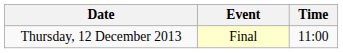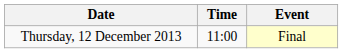 <table class = "wikitable" style="text-align:center;">
 <tr>
 <th width=220>Date</th>
+<th width=50>Time</th>
 <th width=100>Event</th>
-<th width=50>Time</th>
 </tr>
 <tr>
 <td>Thursday, 12 December 2013</td>
+<td>11:00</td>
 <td bgcolor=ffffcc>Final</td>
-<td>11:00</td>
 </tr>
 </table>
